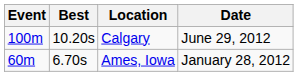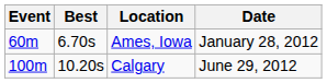 <table class="wikitable">
 <tr>
 <th>Event</th>
 <th>Best</th>
 <th>Location</th>
 <th>Date</th>
 </tr>
 <tr>
+<td><a href='#'>60m</a></td>
+<td>6.70s</td>
+<td><a href='#'>Ames, Iowa</a></td>
+<td>January 28, 2012</td>
+</tr>
+<tr>
 <td><a href='#'>100m</a></td>
 <td>10.20s</td>
 <td><a href='#'>Calgary</a></td>
 <td>June 29, 2012</td>
 </tr>
-<tr>
-<td><a href='#'>60m</a></td>
-<td>6.70s</td>
-<td><a href='#'>Ames, Iowa</a></td>
-<td>January 28, 2012</td>
-</tr>
 </table>
